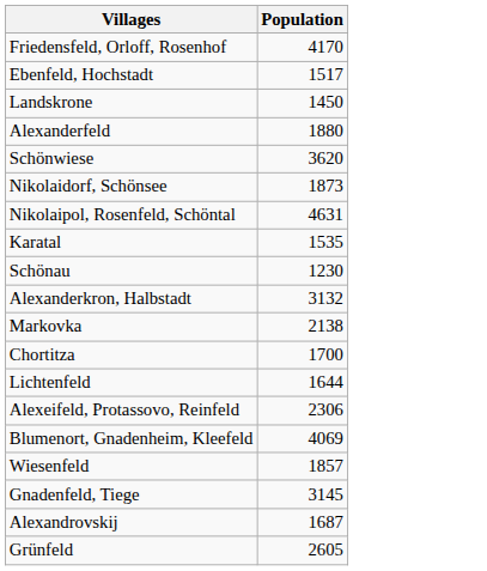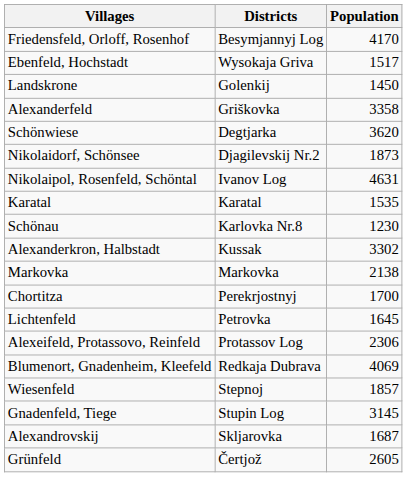 <table class=wikitable>
 <tr>
 <th>Villages</th>
+<th>Districts</th>
 <th align=right>Population</th>
 </tr>
 <tr>
 <td>Friedensfeld, Orloff, Rosenhof</td>
+<td>Besymjannyj Log</td>
 <td align=right>4170</td>
 </tr>
 <tr>
 <td>Ebenfeld, Hochstadt</td>
+<td>Wysokaja Griva</td>
 <td align=right>1517</td>
 </tr>
 <tr>
 <td>Landskrone</td>
+<td>Golenkij</td>
 <td align=right>1450</td>
 </tr>
 <tr>
 <td>Alexanderfeld</td>
-<td align=right>1880</td>
+<td>Griškovka</td>
+<td align=right>3358</td>
 </tr>
 <tr>
 <td>Schönwiese</td>
+<td>Degtjarka</td>
 <td align=right>3620</td>
 </tr>
 <tr>
 <td>Nikolaidorf, Schönsee</td>
+<td>Djagilevskij Nr.2</td>
 <td align=right>1873</td>
 </tr>
 <tr>
 <td>Nikolaipol, Rosenfeld, Schöntal</td>
+<td>Ivanov Log</td>
 <td align=right>4631</td>
 </tr>
 <tr>
+<td>Karatal</td>
 <td>Karatal</td>
 <td align=right>1535</td>
 </tr>
 <tr>
 <td>Schönau</td>
+<td>Karlovka Nr.8</td>
 <td align=right>1230</td>
 </tr>
 <tr>
 <td>Alexanderkron, Halbstadt</td>
-<td align=right>3132</td>
+<td>Kussak</td>
+<td align=right>3302</td>
 </tr>
 <tr>
+<td>Markovka</td>
 <td>Markovka</td>
 <td align=right>2138</td>
 </tr>
 <tr>
 <td>Chortitza</td>
+<td>Perekrjostnyj</td>
 <td align=right>1700</td>
 </tr>
 <tr>
 <td>Lichtenfeld</td>
-<td align=right>1644</td>
+<td>Petrovka</td>
+<td align=right>1645</td>
 </tr>
 <tr>
 <td>Alexeifeld, Protassovo, Reinfeld</td>
+<td>Protassov Log</td>
 <td align=right>2306</td>
 </tr>
 <tr>
 <td>Blumenort, Gnadenheim, Kleefeld</td>
+<td>Redkaja Dubrava</td>
 <td align=right>4069</td>
 </tr>
 <tr>
 <td>Wiesenfeld</td>
+<td>Stepnoj</td>
 <td align=right>1857</td>
 </tr>
 <tr>
 <td>Gnadenfeld, Tiege</td>
+<td>Stupin Log</td>
 <td align=right>3145</td>
 </tr>
 <tr>
 <td>Alexandrovskij</td>
+<td>Skljarovka</td>
 <td align=right>1687</td>
 </tr>
 <tr>
 <td>Grünfeld</td>
+<td>Čertjož</td>
 <td align=right>2605</td>
 </tr>
 </table>
